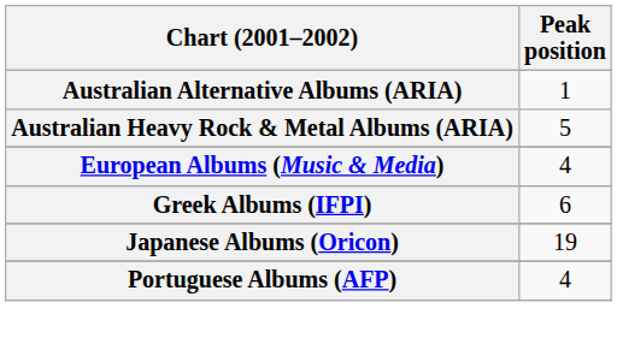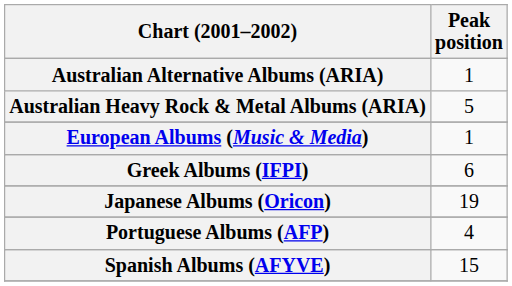 <table class="wikitable sortable plainrowheaders" style="text-align:center">
 <tr>
 <th scope="col">Chart (2001–2002)</th>
 <th scope="col">Peak<br>position</th>
 </tr>
 <tr>
 </tr>
 <tr>
 <th scope="row">Australian Alternative Albums (ARIA)</th>
 <td>1</td>
 </tr>
 <tr>
 <th scope="row">Australian Heavy Rock & Metal Albums (ARIA)</th>
 <td>5</td>
 </tr>
 <tr>
 </tr>
 <tr>
 </tr>
 <tr>
 </tr>
 <tr>
 </tr>
 <tr>
 </tr>
 <tr>
 </tr>
 <tr>
 <th scope="row"><a href='#'>European Albums</a> (<em><a href='#'>Music & Media</a></em>)</th>
-<td>4</td>
+<td>1</td>
 </tr>
 <tr>
 </tr>
 <tr>
 </tr>
 <tr>
 </tr>
 <tr>
 <th scope="row">Greek Albums (<a href='#'>IFPI</a>)</th>
 <td>6</td>
 </tr>
 <tr>
 </tr>
 <tr>
 </tr>
 <tr>
 </tr>
 <tr>
 <th scope="row">Japanese Albums (<a href='#'>Oricon</a>)</th>
 <td>19</td>
 </tr>
 <tr>
 </tr>
 <tr>
 </tr>
 <tr>
 </tr>
 <tr>
 <th scope="row">Portuguese Albums (<a href='#'>AFP</a>)</th>
 <td>4</td>
 </tr>
 <tr>
 </tr>
 <tr>
+<th scope="row">Spanish Albums (<a href='#'>AFYVE</a>)</th>
+<td>15</td>
+</tr>
+<tr>
 </tr>
 <tr>
 </tr>
 <tr>
 </tr>
 <tr>
 </tr>
 <tr>
 </tr>
 </table>
